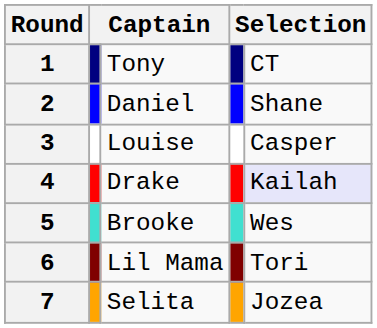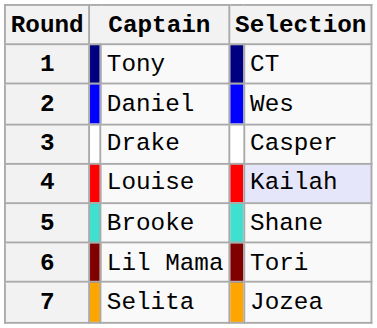 <table class="wikitable">
 <tr>
 <th>Round</th>
 <th colspan="2">Captain</th>
 <th colspan="2">Selection</th>
 </tr>
 <tr>
 <th>1</th>
 <td bgcolor="navy"></td>
 <td>Tony</td>
 <td bgcolor="navy"></td>
 <td>CT</td>
 </tr>
 <tr>
 <th>2</th>
 <td bgcolor="blue"></td>
 <td>Daniel</td>
 <td bgcolor="blue"></td>
-<td>Shane</td>
+<td>Wes</td>
 </tr>
 <tr>
 <th>3</th>
 <td bgcolor="white"></td>
-<td>Louise</td>
+<td>Drake</td>
 <td bgcolor="white"></td>
 <td>Casper</td>
 </tr>
 <tr>
 <th>4</th>
 <td bgcolor="red"></td>
-<td>Drake</td>
+<td>Louise</td>
 <td bgcolor="red"></td>
 <td style="background: lavender;">Kailah</td>
 </tr>
 <tr>
 <th>5</th>
 <td bgcolor="turquoise"></td>
 <td>Brooke</td>
 <td bgcolor="turquoise"></td>
-<td>Wes</td>
+<td>Shane</td>
 </tr>
 <tr>
 <th>6</th>
 <td bgcolor="maroon"></td>
 <td>Lil Mama</td>
 <td bgcolor="maroon"></td>
 <td>Tori</td>
 </tr>
 <tr>
 <th>7</th>
 <td bgcolor="orange"></td>
 <td>Selita</td>
 <td bgcolor="orange"></td>
 <td>Jozea</td>
 </tr>
 </table>
